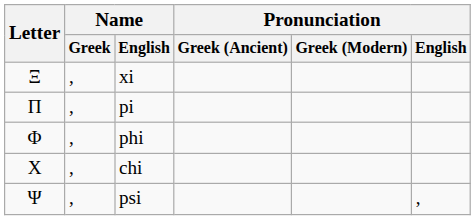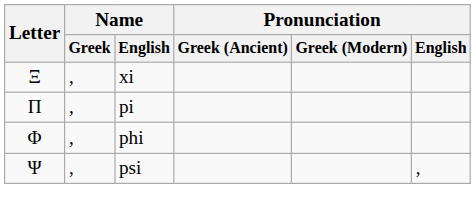 <table class="wikitable">
 <tr>
 <th rowspan="2">Letter</th>
 <th colspan="2">Name</th>
 <th colspan="3">Pronunciation</th>
 </tr>
 <tr style="font-size: smaller;">
 <th>Greek</th>
 <th>English</th>
 <th>Greek (Ancient)</th>
 <th>Greek (Modern)</th>
 <th>English</th>
 </tr>
 <tr>
 <td style="text-align: center;">Ξ</td>
 <td>, </td>
 <td>xi</td>
 <td></td>
 <td></td>
 <td></td>
 </tr>
 <tr>
 <td style="text-align: center;">Π</td>
 <td>, </td>
 <td>pi</td>
 <td></td>
 <td></td>
 <td></td>
 </tr>
 <tr>
 <td style="text-align: center;">Φ</td>
 <td>, </td>
 <td>phi</td>
 <td></td>
 <td></td>
 <td></td>
 </tr>
 <tr>
-<td style="text-align: center;">Χ</td>
-<td>, </td>
-<td>chi</td>
-<td></td>
-<td></td>
-<td></td>
-</tr>
-<tr>
 <td style="text-align: center;">Ψ</td>
 <td>, </td>
 <td>psi</td>
 <td></td>
 <td></td>
 <td>, </td>
 </tr>
 </table>
